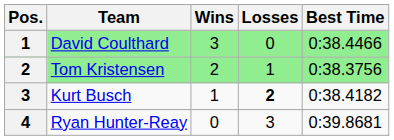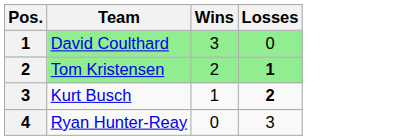 <table class="wikitable">
 <tr>
 <th>Pos.</th>
 <th>Team</th>
 <th>Wins</th>
 <th>Losses</th>
-<th>Best Time</th>
 </tr>
 <tr style="background:lightgreen;">
 <th>1</th>
 <td> <a href='#'>David Coulthard</a></td>
 <td style="text-align:center;">3</td>
 <td style="text-align:center;">0</td>
-<td style="text-align:center;">0:38.4466</td>
 </tr>
 <tr style="background:lightgreen;">
 <th>2</th>
 <td> <a href='#'>Tom Kristensen</a></td>
 <td style="text-align:center;">2</td>
-<td style="text-align:center;">1</td>
-<td style="text-align:center;">0:38.3756</td>
+<td style="text-align:center;"><strong>1</strong></td>
 </tr>
 <tr>
 <th>3</th>
 <td> <a href='#'>Kurt Busch</a></td>
 <td style="text-align:center;">1</td>
 <td style="text-align:center;"><strong>2</strong></td>
-<td style="text-align:center;">0:38.4182</td>
 </tr>
 <tr>
 <th>4</th>
 <td> <a href='#'>Ryan Hunter-Reay</a></td>
 <td style="text-align:center;">0</td>
 <td style="text-align:center;">3</td>
-<td style="text-align:center;">0:39.8681</td>
 </tr>
 </table>
